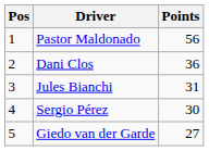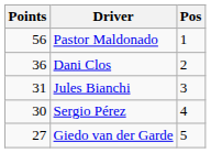 <table class="wikitable" style="font-size: 85%;">
 <tr>
+<th>Points</th>
+<th>Driver</th>
 <th>Pos</th>
-<th>Driver</th>
-<th>Points</th>
 </tr>
 <tr>
+<td align=right>56</td>
+<td> <a href='#'>Pastor Maldonado</a></td>
 <td>1</td>
-<td> <a href='#'>Pastor Maldonado</a></td>
-<td align=right>56</td>
 </tr>
 <tr>
+<td align=right>36</td>
+<td> <a href='#'>Dani Clos</a></td>
 <td>2</td>
-<td> <a href='#'>Dani Clos</a></td>
-<td align=right>36</td>
 </tr>
 <tr>
+<td align=right>31</td>
+<td> <a href='#'>Jules Bianchi</a></td>
 <td>3</td>
-<td> <a href='#'>Jules Bianchi</a></td>
-<td align=right>31</td>
 </tr>
 <tr>
+<td align=right>30</td>
+<td> <a href='#'>Sergio Pérez</a></td>
 <td>4</td>
-<td> <a href='#'>Sergio Pérez</a></td>
-<td align=right>30</td>
 </tr>
 <tr>
+<td align=right>27</td>
+<td> <a href='#'>Giedo van der Garde</a></td>
 <td>5</td>
-<td> <a href='#'>Giedo van der Garde</a></td>
-<td align=right>27</td>
 </tr>
 </table>
